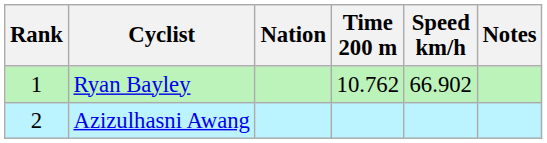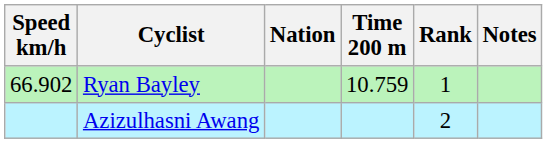 <table class="wikitable sortable" style="text-align:center;">
 <tr>
-<th>Rank</th>
+<th>Speed<br>km/h</th>
 <th>Cyclist</th>
 <th>Nation</th>
 <th>Time<br>200 m</th>
-<th>Speed<br>km/h</th>
+<th>Rank</th>
 <th>Notes</th>
 </tr>
 <tr bgcolor=bbf3bb>
-<td>1</td>
+<td>66.902</td>
 <td align=left><a href='#'>Ryan Bayley</a></td>
 <td align=left></td>
-<td>10.762</td>
-<td>66.902</td>
+<td>10.759</td>
+<td>1</td>
 <td></td>
 </tr>
 <tr bgcolor=bbf3ff>
-<td>2</td>
+<td></td>
 <td align=left><a href='#'>Azizulhasni Awang</a></td>
 <td align=left></td>
 <td></td>
-<td></td>
+<td>2</td>
 <td></td>
 </tr>
 </table>
